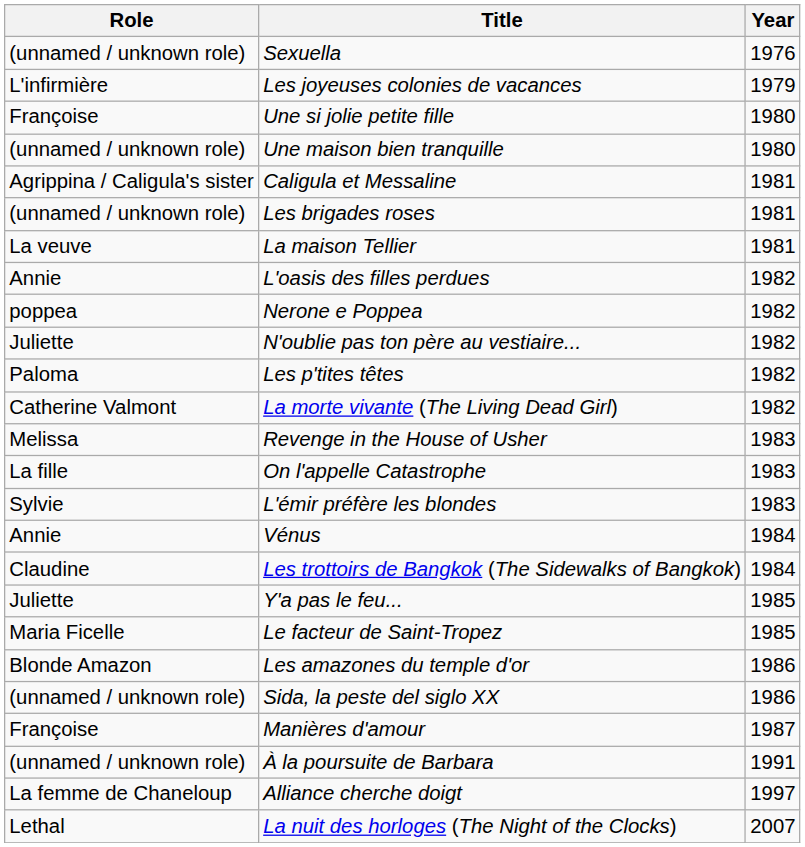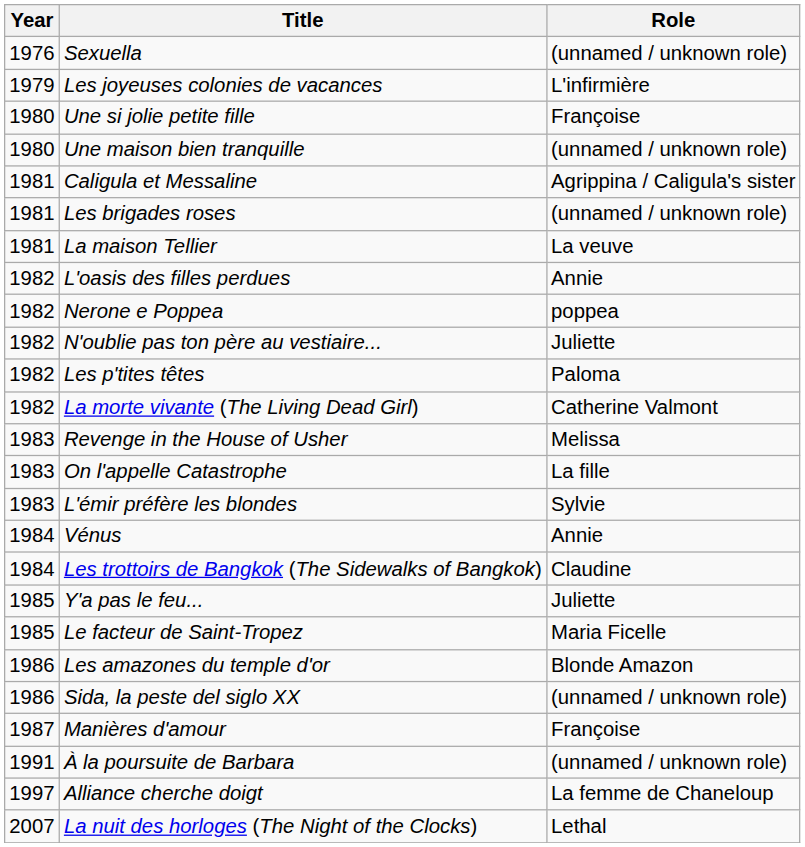 <table class="wikitable plainrowheaders sortable">
 <tr>
+<th scope="col">Year</th>
+<th scope="col">Title</th>
 <th scope="col">Role</th>
-<th scope="col">Title</th>
-<th scope="col">Year</th>
 </tr>
 <tr>
+<td>1976</td>
+<td><em>Sexuella</em></td>
 <td>(unnamed / unknown role)</td>
-<td><em>Sexuella</em></td>
-<td>1976</td>
 </tr>
 <tr>
+<td>1979</td>
+<td><em>Les joyeuses colonies de vacances</em></td>
 <td>L'infirmière</td>
-<td><em>Les joyeuses colonies de vacances</em></td>
-<td>1979</td>
 </tr>
 <tr>
+<td>1980</td>
+<td><em>Une si jolie petite fille</em></td>
 <td>Françoise</td>
-<td><em>Une si jolie petite fille</em></td>
-<td>1980</td>
 </tr>
 <tr>
+<td>1980</td>
+<td><em>Une maison bien tranquille</em></td>
 <td>(unnamed / unknown role)</td>
-<td><em>Une maison bien tranquille</em></td>
-<td>1980</td>
 </tr>
 <tr>
+<td>1981</td>
+<td><em>Caligula et Messaline</em></td>
 <td>Agrippina / Caligula's sister</td>
-<td><em>Caligula et Messaline</em></td>
-<td>1981</td>
 </tr>
 <tr>
+<td>1981</td>
+<td><em>Les brigades roses</em></td>
 <td>(unnamed / unknown role)</td>
-<td><em>Les brigades roses</em></td>
-<td>1981</td>
 </tr>
 <tr>
+<td>1981</td>
+<td><em>La maison Tellier</em></td>
 <td>La veuve</td>
-<td><em>La maison Tellier</em></td>
-<td>1981</td>
 </tr>
 <tr>
+<td>1982</td>
+<td><em>L'oasis des filles perdues</em></td>
 <td>Annie</td>
-<td><em>L'oasis des filles perdues</em></td>
-<td>1982</td>
 </tr>
 <tr>
+<td>1982</td>
+<td><em>Nerone e Poppea</em></td>
 <td>poppea </td>
-<td><em>Nerone e Poppea</em></td>
-<td>1982</td>
 </tr>
 <tr>
+<td>1982</td>
+<td><em>N'oublie pas ton père au vestiaire...</em></td>
 <td>Juliette</td>
-<td><em>N'oublie pas ton père au vestiaire...</em></td>
-<td>1982</td>
 </tr>
 <tr>
+<td>1982</td>
+<td><em>Les p'tites têtes</em></td>
 <td>Paloma</td>
-<td><em>Les p'tites têtes</em></td>
-<td>1982</td>
 </tr>
 <tr>
+<td>1982</td>
+<td><em><a href='#'>La morte vivante</a></em> (<em>The Living Dead Girl</em>)</td>
 <td>Catherine Valmont</td>
-<td><em><a href='#'>La morte vivante</a></em> (<em>The Living Dead Girl</em>)</td>
-<td>1982</td>
 </tr>
 <tr>
+<td>1983</td>
+<td><em>Revenge in the House of Usher</em> </td>
 <td>Melissa</td>
-<td><em>Revenge in the House of Usher</em> </td>
-<td>1983</td>
 </tr>
 <tr>
+<td>1983</td>
+<td><em>On l'appelle Catastrophe</em></td>
 <td>La fille</td>
-<td><em>On l'appelle Catastrophe</em></td>
-<td>1983</td>
 </tr>
 <tr>
+<td>1983</td>
+<td><em>L'émir préfère les blondes</em></td>
 <td>Sylvie</td>
-<td><em>L'émir préfère les blondes</em></td>
-<td>1983</td>
 </tr>
 <tr>
+<td>1984</td>
+<td><em>Vénus</em></td>
 <td>Annie</td>
-<td><em>Vénus</em></td>
-<td>1984</td>
 </tr>
 <tr>
+<td>1984</td>
+<td><em><a href='#'>Les trottoirs de Bangkok</a></em> (<em>The Sidewalks of Bangkok</em>)</td>
 <td>Claudine</td>
-<td><em><a href='#'>Les trottoirs de Bangkok</a></em> (<em>The Sidewalks of Bangkok</em>)</td>
-<td>1984</td>
 </tr>
 <tr>
+<td>1985</td>
+<td><em>Y'a pas le feu...</em></td>
 <td>Juliette</td>
-<td><em>Y'a pas le feu...</em></td>
-<td>1985</td>
 </tr>
 <tr>
+<td>1985</td>
+<td><em>Le facteur de Saint-Tropez</em></td>
 <td>Maria Ficelle</td>
-<td><em>Le facteur de Saint-Tropez</em></td>
-<td>1985</td>
 </tr>
 <tr>
+<td>1986</td>
+<td><em>Les amazones du temple d'or</em></td>
 <td>Blonde Amazon</td>
-<td><em>Les amazones du temple d'or</em></td>
-<td>1986</td>
 </tr>
 <tr>
+<td>1986</td>
+<td><em>Sida, la peste del siglo XX</em></td>
 <td>(unnamed / unknown role)</td>
-<td><em>Sida, la peste del siglo XX</em></td>
-<td>1986</td>
 </tr>
 <tr>
+<td>1987</td>
+<td><em>Manières d'amour</em></td>
 <td>Françoise</td>
-<td><em>Manières d'amour</em></td>
-<td>1987</td>
 </tr>
 <tr>
+<td>1991</td>
+<td><em>À la poursuite de Barbara</em> </td>
 <td>(unnamed / unknown role)</td>
-<td><em>À la poursuite de Barbara</em> </td>
-<td>1991</td>
 </tr>
 <tr>
+<td>1997</td>
+<td><em>Alliance cherche doigt</em></td>
 <td>La femme de Chaneloup</td>
-<td><em>Alliance cherche doigt</em></td>
-<td>1997</td>
 </tr>
 <tr>
+<td>2007</td>
+<td><em><a href='#'>La nuit des horloges</a></em> (<em>The Night of the Clocks</em>)</td>
 <td>Lethal</td>
-<td><em><a href='#'>La nuit des horloges</a></em> (<em>The Night of the Clocks</em>)</td>
-<td>2007</td>
 </tr>
 </table>
